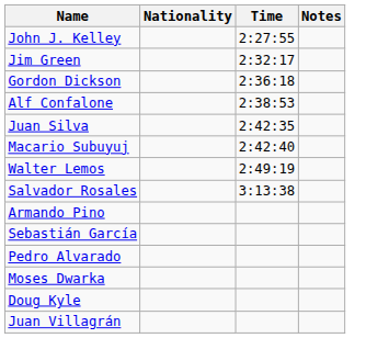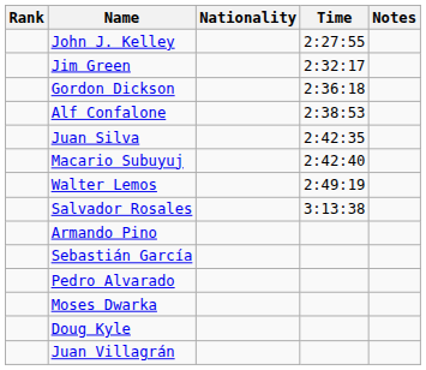 <table class="wikitable sortable" style="text-align:center">
 <tr>
+<th>Rank</th>
 <th>Name</th>
 <th>Nationality</th>
 <th>Time</th>
 <th>Notes</th>
 </tr>
 <tr>
+<td></td>
 <td align=left><a href='#'>John J. Kelley</a></td>
 <td align=left></td>
 <td>2:27:55</td>
 <td></td>
 </tr>
 <tr>
+<td></td>
 <td align=left><a href='#'>Jim Green</a></td>
 <td align=left></td>
 <td>2:32:17</td>
 <td></td>
 </tr>
 <tr>
+<td></td>
 <td align=left><a href='#'>Gordon Dickson</a></td>
 <td align=left></td>
 <td>2:36:18</td>
 <td></td>
 </tr>
 <tr>
+<td></td>
 <td align=left><a href='#'>Alf Confalone</a></td>
 <td align=left></td>
 <td>2:38:53</td>
 <td></td>
 </tr>
 <tr>
+<td></td>
 <td align=left><a href='#'>Juan Silva</a></td>
 <td align=left></td>
 <td>2:42:35</td>
 <td></td>
 </tr>
 <tr>
+<td></td>
 <td align=left><a href='#'>Macario Subuyuj</a></td>
 <td align=left></td>
 <td>2:42:40</td>
 <td></td>
 </tr>
 <tr>
+<td></td>
 <td align=left><a href='#'>Walter Lemos</a></td>
 <td align=left></td>
 <td>2:49:19</td>
 <td></td>
 </tr>
 <tr>
+<td></td>
 <td align=left><a href='#'>Salvador Rosales</a></td>
 <td align=left></td>
 <td>3:13:38</td>
 <td></td>
 </tr>
 <tr>
+<td></td>
 <td align=left><a href='#'>Armando Pino</a></td>
 <td align=left></td>
 <td></td>
 <td></td>
 </tr>
 <tr>
+<td></td>
 <td align=left><a href='#'>Sebastián García</a></td>
 <td align=left></td>
 <td></td>
 <td></td>
 </tr>
 <tr>
+<td></td>
 <td align=left><a href='#'>Pedro Alvarado</a></td>
 <td align=left></td>
 <td></td>
 <td></td>
 </tr>
 <tr>
+<td></td>
 <td align=left><a href='#'>Moses Dwarka</a></td>
 <td align=left></td>
 <td></td>
 <td></td>
 </tr>
 <tr>
+<td></td>
 <td align=left><a href='#'>Doug Kyle</a></td>
 <td align=left></td>
 <td></td>
 <td></td>
 </tr>
 <tr>
+<td></td>
 <td align=left><a href='#'>Juan Villagrán</a></td>
 <td align=left></td>
 <td></td>
 <td></td>
 </tr>
 </table>
